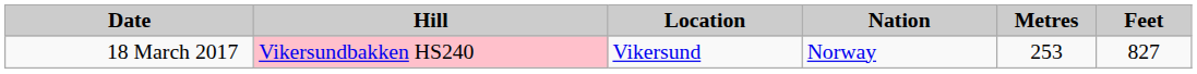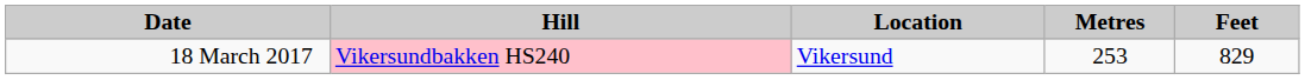 <table class="wikitable sortable" style="text-align:left; line-height:16px; width:70%;">
 <tr>
 <th style="background-color: #ccc;" width="130">Date</th>
 <th style="background-color: #ccc;" width="188">Hill</th>
 <th style="background-color: #ccc;" width="100">Location</th>
-<th style="background-color: #ccc;" width="100">Nation</th>
 <th style="background-color: #ccc;" width="45">Metres</th>
 <th style="background-color: #ccc;" width="45">Feet</th>
 </tr>
 <tr>
 <td align=right>18 March 2017  </td>
 <td style="background: pink;"><a href='#'>Vikersundbakken</a> HS240</td>
 <td><a href='#'>Vikersund</a></td>
-<td><a href='#'>Norway</a></td>
 <td align=center>253</td>
-<td align=center>827</td>
+<td align=center>829</td>
 </tr>
 </table>
